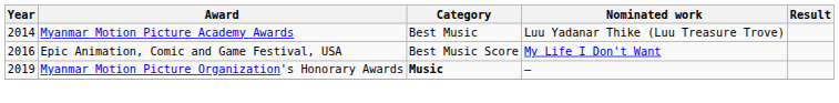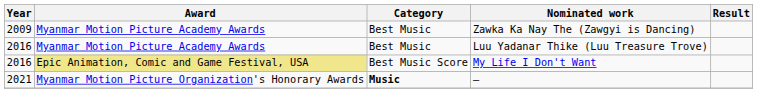 <table class="wikitable sortable">
 <tr>
 <th>Year</th>
 <th>Award</th>
 <th>Category</th>
 <th>Nominated work</th>
 <th>Result</th>
 </tr>
 <tr>
-<td>2014</td>
+<td>2009</td>
+<td><a href='#'>Myanmar Motion Picture Academy Awards</a></td>
+<td>Best Music</td>
+<td>Zawka Ka Nay The (Zawgyi is Dancing)</td>
+<td></td>
+</tr>
+<tr>
+<td>2016</td>
 <td><a href='#'>Myanmar Motion Picture Academy Awards</a></td>
 <td>Best Music</td>
 <td>Luu Yadanar Thike (Luu Treasure Trove)</td>
 <td></td>
 </tr>
 <tr>
 <td>2016</td>
-<td>Epic Animation, Comic and Game Festival, USA</td>
+<td style="background: khaki;">Epic Animation, Comic and Game Festival, USA</td>
 <td>Best Music Score</td>
 <td><a href='#'>My Life I Don't Want</a></td>
 <td></td>
 </tr>
 <tr>
-<td>2019</td>
+<td>2021</td>
 <td><a href='#'>Myanmar Motion Picture Organization</a>'s Honorary Awards</td>
 <td><strong>Music</strong></td>
 <td>–</td>
 <td></td>
 </tr>
 <tr>
 </tr>
 </table>
